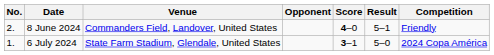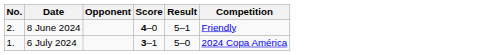 <table class="wikitable" style="font-size:100%;">
 <tr>
 <th>No.</th>
 <th>Date</th>
-<th>Venue</th>
 <th>Opponent</th>
 <th>Score</th>
 <th>Result</th>
 <th>Competition</th>
 </tr>
 <tr>
 <td>2.</td>
 <td>8 June 2024</td>
-<td><a href='#'>Commanders Field</a>, <a href='#'>Landover</a>, United States</td>
 <td></td>
 <td align=center><strong>4</strong>–0</td>
 <td align=center>5–1</td>
 <td><a href='#'>Friendly</a></td>
 </tr>
 <tr>
 <td>1.</td>
 <td>6 July 2024</td>
-<td><a href='#'>State Farm Stadium</a>, <a href='#'>Glendale</a>, United States</td>
 <td></td>
 <td align=center><strong>3</strong>–1</td>
 <td align=center>5–0</td>
 <td><a href='#'>2024 Copa América</a></td>
 </tr>
 </table>
